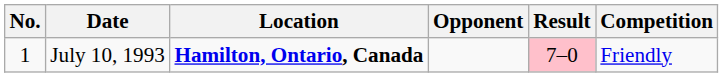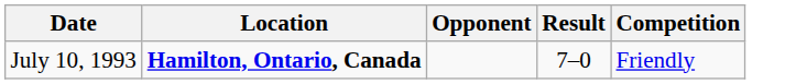 <table class="wikitable plainrowheaders">
 <tr>
-<th>No.</th>
 <th>Date</th>
 <th>Location</th>
 <th>Opponent</th>
 <th>Result</th>
 <th>Competition</th>
 </tr>
 <tr>
-<td align="center">1</td>
 <td>July 10, 1993</td>
 <td><strong><a href='#'>Hamilton, Ontario</a>, Canada</strong></td>
 <td></td>
-<td align="center" style="background: pink;">7–0</td>
+<td align="center">7–0</td>
 <td><a href='#'>Friendly</a></td>
 </tr>
 </table>
